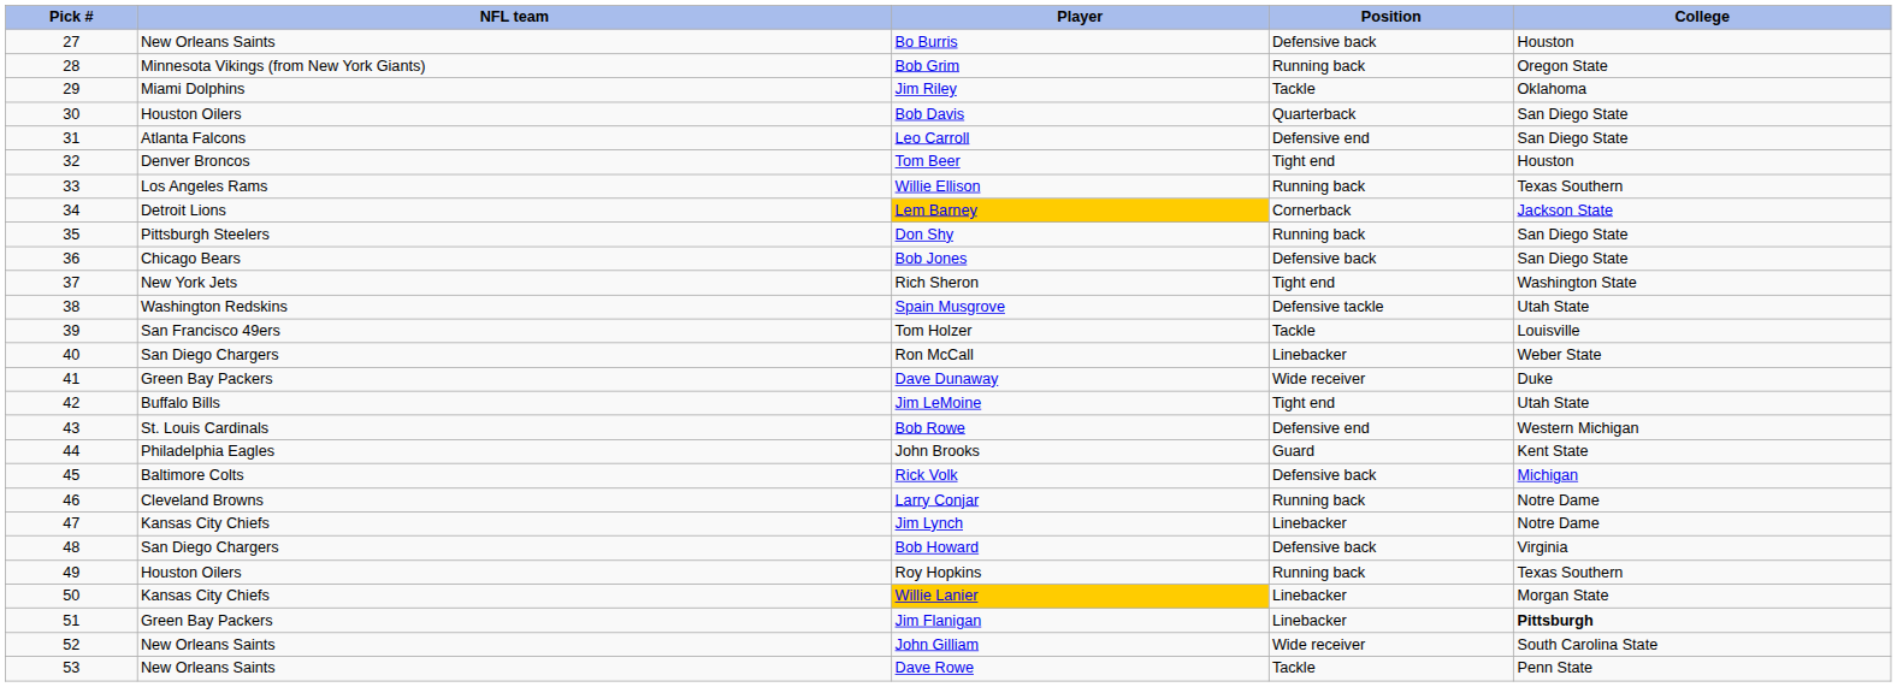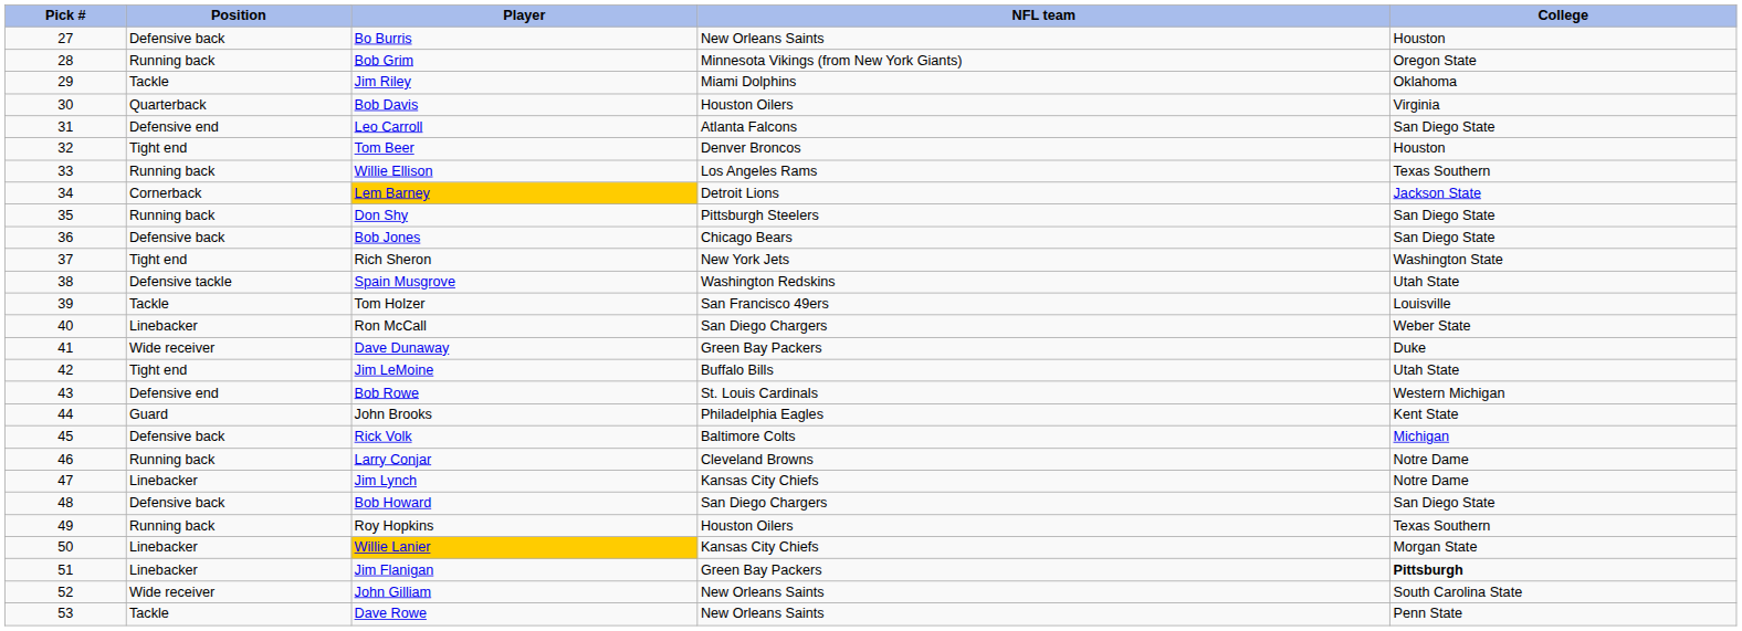 <table class="wikitable sortable sortable" style="width: 100%">
 <tr>
 <th style="background:#A8BDEC;" width=7%>Pick #</th>
+<th width=13% style="background:#A8BDEC;">Position</th>
+<th width=20% style="background:#A8BDEC;">Player</th>
 <th width=40% style="background:#A8BDEC;">NFL team</th>
-<th width=20% style="background:#A8BDEC;">Player</th>
-<th width=13% style="background:#A8BDEC;">Position</th>
 <th style="background:#A8BDEC;">College</th>
 </tr>
 <tr>
 <td align=center>27</td>
+<td>Defensive back</td>
+<td><a href='#'>Bo Burris</a></td>
 <td>New Orleans Saints</td>
-<td><a href='#'>Bo Burris</a></td>
-<td>Defensive back</td>
 <td>Houston</td>
 </tr>
 <tr>
 <td align=center>28</td>
+<td>Running back</td>
+<td><a href='#'>Bob Grim</a></td>
 <td>Minnesota Vikings (from New York Giants)</td>
-<td><a href='#'>Bob Grim</a></td>
-<td>Running back</td>
 <td>Oregon State</td>
 </tr>
 <tr>
 <td align=center>29</td>
+<td>Tackle</td>
+<td><a href='#'>Jim Riley</a></td>
 <td>Miami Dolphins</td>
-<td><a href='#'>Jim Riley</a></td>
-<td>Tackle</td>
 <td>Oklahoma</td>
 </tr>
 <tr>
 <td align=center>30</td>
+<td>Quarterback</td>
+<td><a href='#'>Bob Davis</a></td>
 <td>Houston Oilers</td>
-<td><a href='#'>Bob Davis</a></td>
-<td>Quarterback</td>
-<td>San Diego State</td>
+<td>Virginia</td>
 </tr>
 <tr>
 <td align=center>31</td>
+<td>Defensive end</td>
+<td><a href='#'>Leo Carroll</a></td>
 <td>Atlanta Falcons</td>
-<td><a href='#'>Leo Carroll</a></td>
-<td>Defensive end</td>
 <td>San Diego State</td>
 </tr>
 <tr>
 <td align=center>32</td>
+<td>Tight end</td>
+<td><a href='#'>Tom Beer</a></td>
 <td>Denver Broncos</td>
-<td><a href='#'>Tom Beer</a></td>
-<td>Tight end</td>
 <td>Houston</td>
 </tr>
 <tr>
 <td align=center>33</td>
+<td>Running back</td>
+<td><a href='#'>Willie Ellison</a></td>
 <td>Los Angeles Rams</td>
-<td><a href='#'>Willie Ellison</a></td>
-<td>Running back</td>
 <td>Texas Southern</td>
 </tr>
 <tr>
 <td align=center>34</td>
+<td>Cornerback</td>
+<td bgcolor="#FFCC00"><a href='#'>Lem Barney</a></td>
 <td>Detroit Lions</td>
-<td bgcolor="#FFCC00"><a href='#'>Lem Barney</a></td>
-<td>Cornerback</td>
 <td><a href='#'>Jackson State</a></td>
 </tr>
 <tr>
 <td align=center>35</td>
+<td>Running back</td>
+<td><a href='#'>Don Shy</a></td>
 <td>Pittsburgh Steelers</td>
-<td><a href='#'>Don Shy</a></td>
-<td>Running back</td>
 <td>San Diego State</td>
 </tr>
 <tr>
 <td align=center>36</td>
+<td>Defensive back</td>
+<td><a href='#'>Bob Jones</a></td>
 <td>Chicago Bears</td>
-<td><a href='#'>Bob Jones</a></td>
-<td>Defensive back</td>
 <td>San Diego State</td>
 </tr>
 <tr>
 <td align=center>37</td>
+<td>Tight end</td>
+<td>Rich Sheron</td>
 <td>New York Jets</td>
-<td>Rich Sheron</td>
-<td>Tight end</td>
 <td>Washington State</td>
 </tr>
 <tr>
 <td align=center>38</td>
+<td>Defensive tackle</td>
+<td><a href='#'>Spain Musgrove</a></td>
 <td>Washington Redskins</td>
-<td><a href='#'>Spain Musgrove</a></td>
-<td>Defensive tackle</td>
 <td>Utah State</td>
 </tr>
 <tr>
 <td align=center>39</td>
+<td>Tackle</td>
+<td>Tom Holzer</td>
 <td>San Francisco 49ers</td>
-<td>Tom Holzer</td>
-<td>Tackle</td>
 <td>Louisville</td>
 </tr>
 <tr>
 <td align=center>40</td>
+<td>Linebacker</td>
+<td>Ron McCall</td>
 <td>San Diego Chargers</td>
-<td>Ron McCall</td>
-<td>Linebacker</td>
 <td>Weber State</td>
 </tr>
 <tr>
 <td align=center>41</td>
+<td>Wide receiver</td>
+<td><a href='#'>Dave Dunaway</a></td>
 <td>Green Bay Packers</td>
-<td><a href='#'>Dave Dunaway</a></td>
-<td>Wide receiver</td>
 <td>Duke</td>
 </tr>
 <tr>
 <td align=center>42</td>
+<td>Tight end</td>
+<td><a href='#'>Jim LeMoine</a></td>
 <td>Buffalo Bills</td>
-<td><a href='#'>Jim LeMoine</a></td>
-<td>Tight end</td>
 <td>Utah State</td>
 </tr>
 <tr>
 <td align=center>43</td>
+<td>Defensive end</td>
+<td><a href='#'>Bob Rowe</a></td>
 <td>St. Louis Cardinals</td>
-<td><a href='#'>Bob Rowe</a></td>
-<td>Defensive end</td>
 <td>Western Michigan</td>
 </tr>
 <tr>
 <td align=center>44</td>
+<td>Guard</td>
+<td>John Brooks</td>
 <td>Philadelphia Eagles</td>
-<td>John Brooks</td>
-<td>Guard</td>
 <td>Kent State</td>
 </tr>
 <tr>
 <td align=center>45</td>
+<td>Defensive back</td>
+<td><a href='#'>Rick Volk</a></td>
 <td>Baltimore Colts</td>
-<td><a href='#'>Rick Volk</a></td>
-<td>Defensive back</td>
 <td><a href='#'>Michigan</a></td>
 </tr>
 <tr>
 <td align=center>46</td>
+<td>Running back</td>
+<td><a href='#'>Larry Conjar</a></td>
 <td>Cleveland Browns</td>
-<td><a href='#'>Larry Conjar</a></td>
-<td>Running back</td>
 <td>Notre Dame</td>
 </tr>
 <tr>
 <td align=center>47</td>
+<td>Linebacker</td>
+<td><a href='#'>Jim Lynch</a></td>
 <td>Kansas City Chiefs</td>
-<td><a href='#'>Jim Lynch</a></td>
-<td>Linebacker</td>
 <td>Notre Dame</td>
 </tr>
 <tr>
 <td align=center>48</td>
+<td>Defensive back</td>
+<td><a href='#'>Bob Howard</a></td>
 <td>San Diego Chargers</td>
-<td><a href='#'>Bob Howard</a></td>
-<td>Defensive back</td>
-<td>Virginia</td>
+<td>San Diego State</td>
 </tr>
 <tr>
 <td align=center>49</td>
+<td>Running back</td>
+<td>Roy Hopkins</td>
 <td>Houston Oilers</td>
-<td>Roy Hopkins</td>
-<td>Running back</td>
 <td>Texas Southern</td>
 </tr>
 <tr>
 <td align=center>50</td>
+<td>Linebacker</td>
+<td bgcolor="#FFCC00"><a href='#'>Willie Lanier</a></td>
 <td>Kansas City Chiefs</td>
-<td bgcolor="#FFCC00"><a href='#'>Willie Lanier</a></td>
-<td>Linebacker</td>
 <td>Morgan State</td>
 </tr>
 <tr>
 <td align=center>51</td>
+<td>Linebacker</td>
+<td><a href='#'>Jim Flanigan</a></td>
 <td>Green Bay Packers</td>
-<td><a href='#'>Jim Flanigan</a></td>
-<td>Linebacker</td>
 <td><strong>Pittsburgh</strong></td>
 </tr>
 <tr>
 <td align=center>52</td>
+<td>Wide receiver</td>
+<td><a href='#'>John Gilliam</a></td>
 <td>New Orleans Saints</td>
-<td><a href='#'>John Gilliam</a></td>
-<td>Wide receiver</td>
 <td>South Carolina State</td>
 </tr>
 <tr>
 <td align=center>53</td>
+<td>Tackle</td>
+<td><a href='#'>Dave Rowe</a></td>
 <td>New Orleans Saints</td>
-<td><a href='#'>Dave Rowe</a></td>
-<td>Tackle</td>
 <td>Penn State</td>
 </tr>
 </table>
